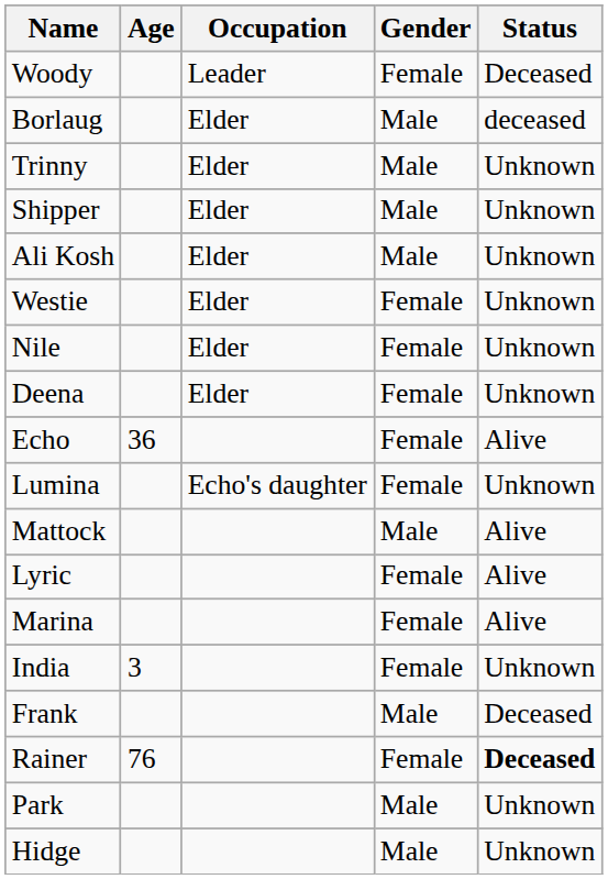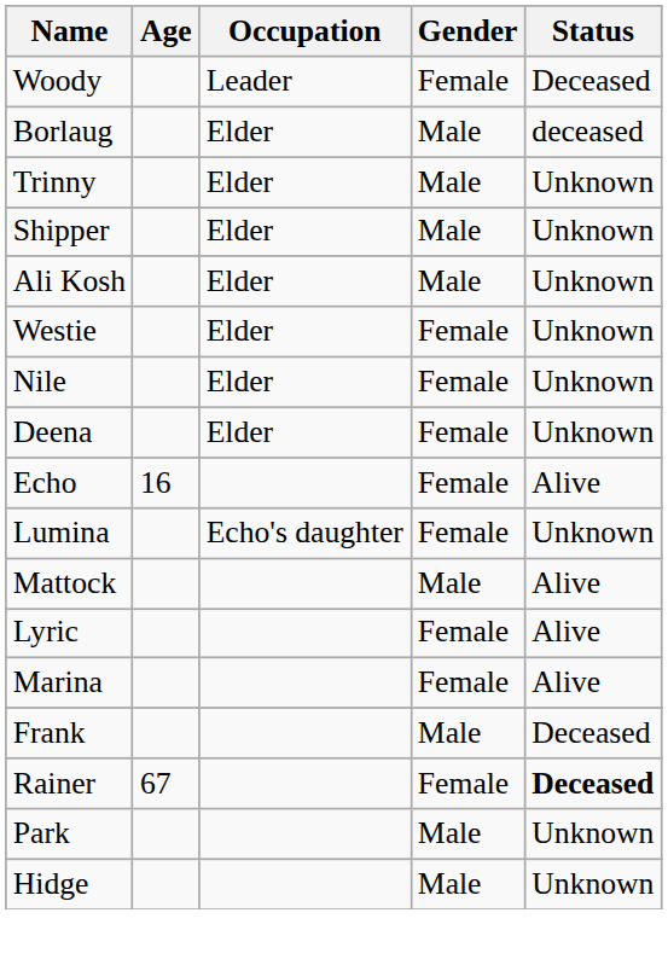 <table class="sortable wikitable" style="vertical-align:top; font-size:92%;">
 <tr>
 <th>Name</th>
 <th>Age</th>
 <th>Occupation</th>
 <th>Gender</th>
 <th>Status</th>
 </tr>
 <tr>
 <td>Woody</td>
 <td></td>
 <td>Leader</td>
 <td>Female</td>
 <td>Deceased</td>
 </tr>
 <tr>
 <td>Borlaug</td>
 <td></td>
 <td>Elder</td>
 <td>Male</td>
 <td>deceased</td>
 </tr>
 <tr>
 <td>Trinny</td>
 <td></td>
 <td>Elder</td>
 <td>Male</td>
 <td>Unknown</td>
 </tr>
 <tr>
 <td>Shipper</td>
 <td></td>
 <td>Elder</td>
 <td>Male</td>
 <td>Unknown</td>
 </tr>
 <tr>
 <td>Ali Kosh</td>
 <td></td>
 <td>Elder</td>
 <td>Male</td>
 <td>Unknown</td>
 </tr>
 <tr>
 <td>Westie</td>
 <td></td>
 <td>Elder</td>
 <td>Female</td>
 <td>Unknown</td>
 </tr>
 <tr>
 <td>Nile</td>
 <td></td>
 <td>Elder</td>
 <td>Female</td>
 <td>Unknown</td>
 </tr>
 <tr>
 <td>Deena</td>
 <td></td>
 <td>Elder</td>
 <td>Female</td>
 <td>Unknown</td>
 </tr>
 <tr>
 <td>Echo</td>
-<td>36</td>
+<td>16</td>
 <td></td>
 <td>Female</td>
 <td>Alive</td>
 </tr>
 <tr>
 <td>Lumina</td>
 <td></td>
 <td>Echo's daughter</td>
 <td>Female</td>
 <td>Unknown</td>
 </tr>
 <tr>
 <td>Mattock</td>
 <td></td>
 <td></td>
 <td>Male</td>
 <td>Alive</td>
 </tr>
 <tr>
 <td>Lyric</td>
 <td></td>
 <td></td>
 <td>Female</td>
 <td>Alive</td>
 </tr>
 <tr>
 <td>Marina</td>
 <td></td>
 <td></td>
 <td>Female</td>
 <td>Alive</td>
 </tr>
 <tr>
-<td>India</td>
-<td>3</td>
-<td></td>
-<td>Female</td>
-<td>Unknown</td>
-</tr>
-<tr>
 <td>Frank</td>
 <td></td>
 <td></td>
 <td>Male</td>
 <td>Deceased</td>
 </tr>
 <tr>
 <td>Rainer</td>
-<td>76</td>
+<td>67</td>
 <td></td>
 <td>Female</td>
 <td><strong>Deceased</strong></td>
 </tr>
 <tr>
 <td>Park</td>
 <td></td>
 <td></td>
 <td>Male</td>
 <td>Unknown</td>
 </tr>
 <tr>
 <td>Hidge</td>
 <td></td>
 <td></td>
 <td>Male</td>
 <td>Unknown</td>
 </tr>
 </table>
